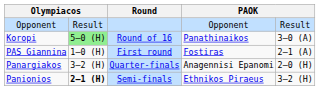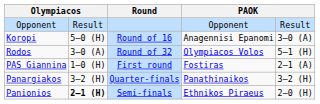 <table class="wikitable" style="text-align:center">
 <tr>
 <th colspan="2">Olympiacos</th>
 <th>Round</th>
 <th colspan="2">PAOK</th>
 </tr>
 <tr style="background:#C1E0FF">
 <td>Opponent</td>
 <td>Result</td>
 <td></td>
 <td>Opponent</td>
 <td>Result</td>
 </tr>
 <tr>
 <td style="text-align:left"><a href='#'>Koropi</a></td>
-<td style="background: lightgreen;">5–0 (H)</td>
+<td>5–0 (H)</td>
 <td style="background:#C1E0FF"><a href='#'>Round of 16</a></td>
-<td style="text-align:left"><a href='#'>Panathinaikos</a></td>
+<td style="text-align:left">Anagennisi Epanomi</td>
 <td>3–0 (A)</td>
+</tr>
+<tr>
+<td style="text-align:left"><a href='#'>Rodos</a></td>
+<td>3–0 (A)</td>
+<td style="background:#C1E0FF"><a href='#'>Round of 32</a></td>
+<td style="text-align:left"><a href='#'>Olympiacos Volos</a></td>
+<td>5–1 (H)</td>
 </tr>
 <tr>
 <td style="text-align:left"><a href='#'>PAS Giannina</a></td>
 <td>1–0 (H)</td>
 <td style="background:#C1E0FF"><a href='#'>First round</a></td>
 <td style="text-align:left"><a href='#'>Fostiras</a></td>
 <td>2–1  (A)</td>
 </tr>
 <tr>
 <td style="text-align:left"><a href='#'>Panargiakos</a></td>
 <td>3–2 (H)</td>
 <td style="background:#C1E0FF"><a href='#'>Quarter-finals</a></td>
-<td style="text-align:left">Anagennisi Epanomi</td>
-<td>2–0 (H)</td>
+<td style="text-align:left"><a href='#'>Panathinaikos</a></td>
+<td>3–2  (H)</td>
 </tr>
 <tr>
 <td style="text-align:left"><a href='#'>Panionios</a></td>
 <td><strong>2–1 (H)</strong></td>
 <td style="background:#C1E0FF"><a href='#'>Semi-finals</a></td>
 <td style="text-align:left"><a href='#'>Ethnikos Piraeus</a></td>
-<td>3–2  (H)</td>
+<td>2–0 (H)</td>
 </tr>
 </table>
